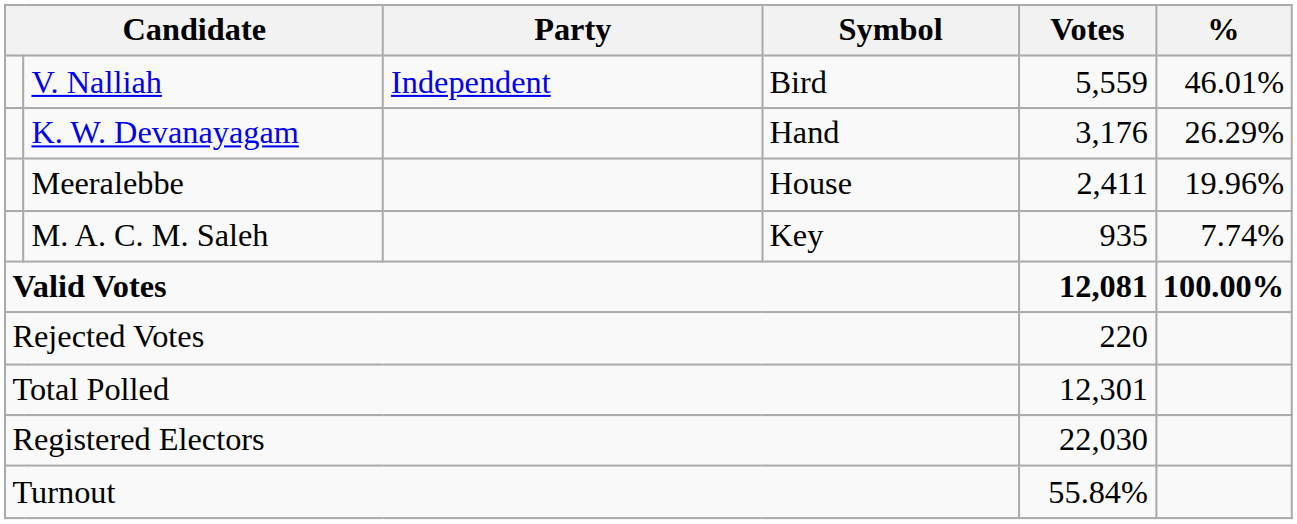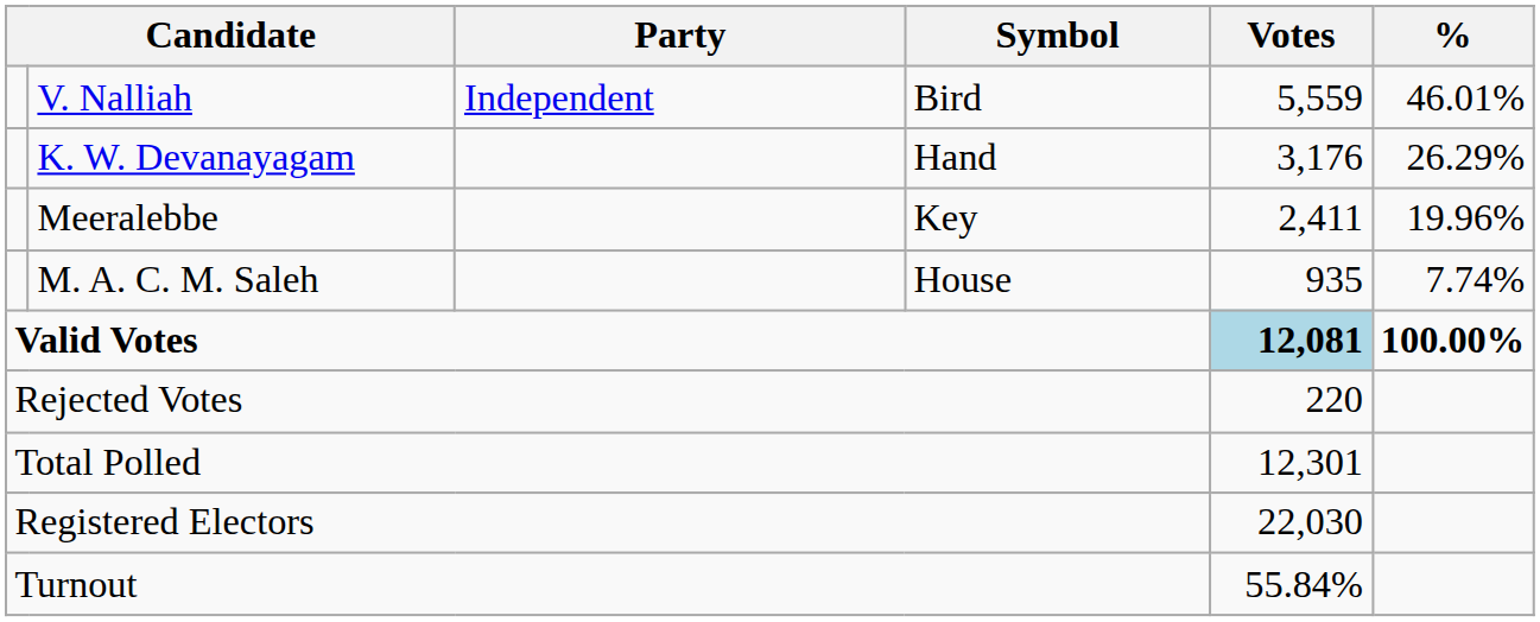 <table class="wikitable" border="1" style="text-align:right;">
 <tr>
 <th align=left colspan=2 width="180">Candidate</th>
 <th align=left width="180">Party</th>
 <th align=left width="120">Symbol</th>
 <th align=left width="60">Votes</th>
 <th align=left width="60">%</th>
 </tr>
 <tr>
 <td></td>
 <td align=left><a href='#'>V. Nalliah</a></td>
 <td align=left><a href='#'>Independent</a></td>
 <td align=left>Bird</td>
 <td>5,559</td>
 <td>46.01%</td>
 </tr>
 <tr>
 <td></td>
 <td align=left><a href='#'>K. W. Devanayagam</a></td>
 <td></td>
 <td align=left>Hand</td>
 <td>3,176</td>
 <td>26.29%</td>
 </tr>
 <tr>
 <td></td>
 <td align=left>Meeralebbe</td>
 <td></td>
-<td align=left>House</td>
+<td align=left>Key</td>
 <td>2,411</td>
 <td>19.96%</td>
 </tr>
 <tr>
 <td></td>
 <td align=left>M. A. C. M. Saleh</td>
 <td></td>
-<td align=left>Key</td>
+<td align=left>House</td>
 <td>935</td>
 <td>7.74%</td>
 </tr>
 <tr>
 <td align=left colspan=4><strong>Valid Votes</strong></td>
-<td><strong>12,081</strong></td>
+<td style="background: lightblue;"><strong>12,081</strong></td>
 <td><strong>100.00%</strong></td>
 </tr>
 <tr>
 <td align=left colspan=4>Rejected Votes</td>
 <td>220</td>
 <td></td>
 </tr>
 <tr>
 <td align=left colspan=4>Total Polled</td>
 <td>12,301</td>
 <td></td>
 </tr>
 <tr>
 <td align=left colspan=4>Registered Electors</td>
 <td>22,030</td>
 <td></td>
 </tr>
 <tr>
 <td align=left colspan=4>Turnout</td>
 <td>55.84%</td>
 <td></td>
 </tr>
 </table>
